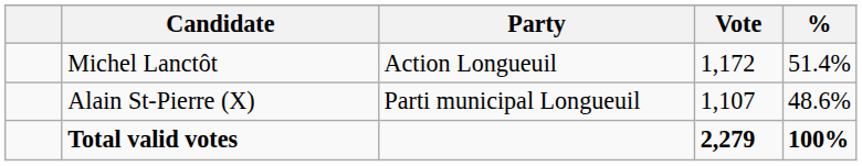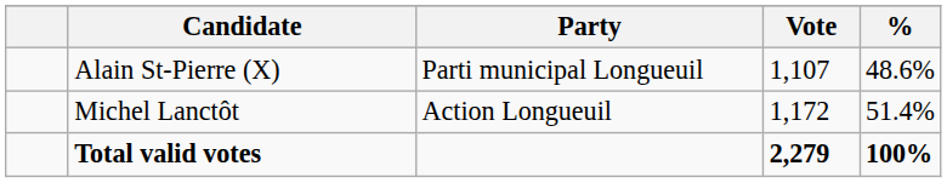 <table class="wikitable">
 <tr>
 </tr>
 <tr>
 <th bgcolor="#DDDDFF" width="30px"></th>
 <th bgcolor="#DDDDFF" width="200px">Candidate</th>
 <th bgcolor="#DDDDFF" width="200px">Party</th>
 <th bgcolor="#DDDDFF" width="50px">Vote</th>
 <th bgcolor="#DDDDFF" width="30px">%</th>
 </tr>
 <tr>
 <td> </td>
+<td>Alain St-Pierre (X)</td>
+<td>Parti municipal Longueuil</td>
+<td>1,107</td>
+<td>48.6%</td>
+</tr>
+<tr>
+<td> </td>
 <td>Michel Lanctôt</td>
 <td>Action Longueuil</td>
 <td>1,172</td>
 <td>51.4%</td>
-</tr>
-<tr>
-<td> </td>
-<td>Alain St-Pierre (X)</td>
-<td>Parti municipal Longueuil</td>
-<td>1,107</td>
-<td>48.6%</td>
 </tr>
 <tr>
 <td> </td>
 <td><strong>Total valid votes</strong></td>
 <td></td>
 <td><strong>2,279</strong></td>
 <td><strong>100%</strong></td>
 </tr>
 </table>
